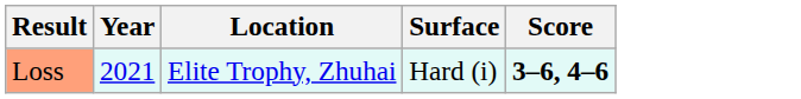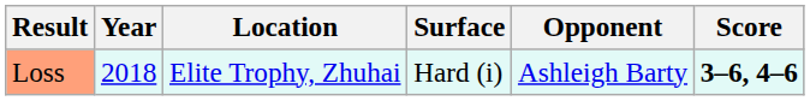 <table class="sortable wikitable">
 <tr>
 <th>Result</th>
 <th>Year</th>
 <th>Location</th>
 <th>Surface</th>
+<th>Opponent</th>
 <th class="unsortable">Score</th>
 </tr>
 <tr style="background:#e2faf7;">
 <td style="background:#ffa07a;">Loss</td>
-<td><a href='#'>2021</a></td>
+<td><a href='#'>2018</a></td>
 <td><a href='#'>Elite Trophy, Zhuhai</a></td>
 <td>Hard (i)</td>
+<td> <a href='#'>Ashleigh Barty</a></td>
 <td><strong>3–6, 4–6</strong></td>
 </tr>
 </table>
